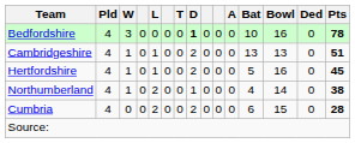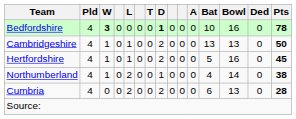 <table class="wikitable" style="text-align:center">
 <tr>
 <th>Team</th>
 <th>Pld</th>
 <th>W</th>
 <th></th>
 <th>L</th>
 <th></th>
 <th>T</th>
 <th>D</th>
 <th></th>
 <th></th>
 <th>A</th>
 <th>Bat</th>
 <th>Bowl</th>
 <th>Ded</th>
 <th>Pts</th>
 </tr>
 <tr style="background: #cfc">
 <td align=left><a href='#'>Bedfordshire</a></td>
 <td>4</td>
-<td>3</td>
+<td><strong>3</strong></td>
 <td>0</td>
 <td>0</td>
 <td>0</td>
 <td>0</td>
 <td><strong>1</strong></td>
 <td>0</td>
 <td>0</td>
 <td>0</td>
 <td>10</td>
 <td>16</td>
 <td>0</td>
 <td><strong>78</strong></td>
 </tr>
 <tr>
 <td align=left><a href='#'>Cambridgeshire</a></td>
 <td>4</td>
 <td>1</td>
 <td>0</td>
 <td>1</td>
 <td>0</td>
 <td>0</td>
 <td>2</td>
 <td>0</td>
 <td>0</td>
 <td>0</td>
 <td>13</td>
 <td>13</td>
 <td>0</td>
-<td><strong>51</strong></td>
+<td><strong>50</strong></td>
 </tr>
 <tr>
 <td align=left><a href='#'>Hertfordshire</a></td>
 <td>4</td>
 <td>1</td>
 <td>0</td>
 <td>1</td>
 <td>0</td>
 <td>0</td>
 <td>2</td>
 <td>0</td>
 <td>0</td>
 <td>0</td>
 <td>5</td>
 <td>16</td>
 <td>0</td>
 <td><strong>45</strong></td>
 </tr>
 <tr>
 <td align=left><a href='#'>Northumberland</a></td>
 <td>4</td>
 <td>1</td>
 <td>0</td>
 <td>2</td>
 <td>0</td>
 <td>0</td>
 <td>1</td>
 <td>0</td>
 <td>0</td>
 <td>0</td>
 <td>4</td>
 <td>14</td>
 <td>0</td>
 <td><strong>38</strong></td>
 </tr>
 <tr>
 <td align=left><a href='#'>Cumbria</a></td>
 <td>4</td>
 <td>0</td>
 <td>0</td>
 <td>2</td>
 <td>0</td>
 <td>0</td>
 <td>2</td>
 <td>0</td>
 <td>0</td>
 <td>0</td>
 <td>6</td>
-<td>15</td>
+<td>13</td>
 <td>0</td>
 <td><strong>28</strong></td>
 </tr>
 <tr>
 <td colspan=15 align="left">Source:</td>
 </tr>
 </table>
